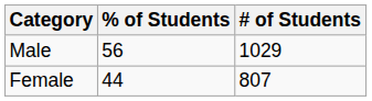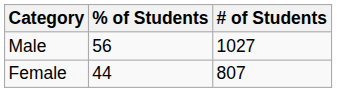 <table class="wikitable">
 <tr>
 <th>Category</th>
 <th>% of Students</th>
 <th># of Students</th>
 </tr>
 <tr>
 <td>Male</td>
 <td>56</td>
-<td>1029</td>
+<td>1027</td>
 </tr>
 <tr>
 <td>Female</td>
 <td>44</td>
 <td>807</td>
 </tr>
 </table>
